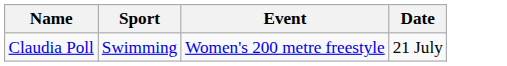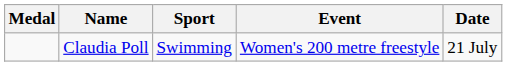 <table class="wikitable sortable"  style="font-size:95%">
 <tr>
+<th>Medal</th>
 <th>Name</th>
 <th>Sport</th>
 <th>Event</th>
 <th>Date</th>
 </tr>
 <tr align=left>
+<td></td>
 <td><a href='#'>Claudia Poll</a></td>
 <td><a href='#'>Swimming</a></td>
 <td><a href='#'>Women's 200 metre freestyle</a></td>
 <td>21 July</td>
 </tr>
 </table>
